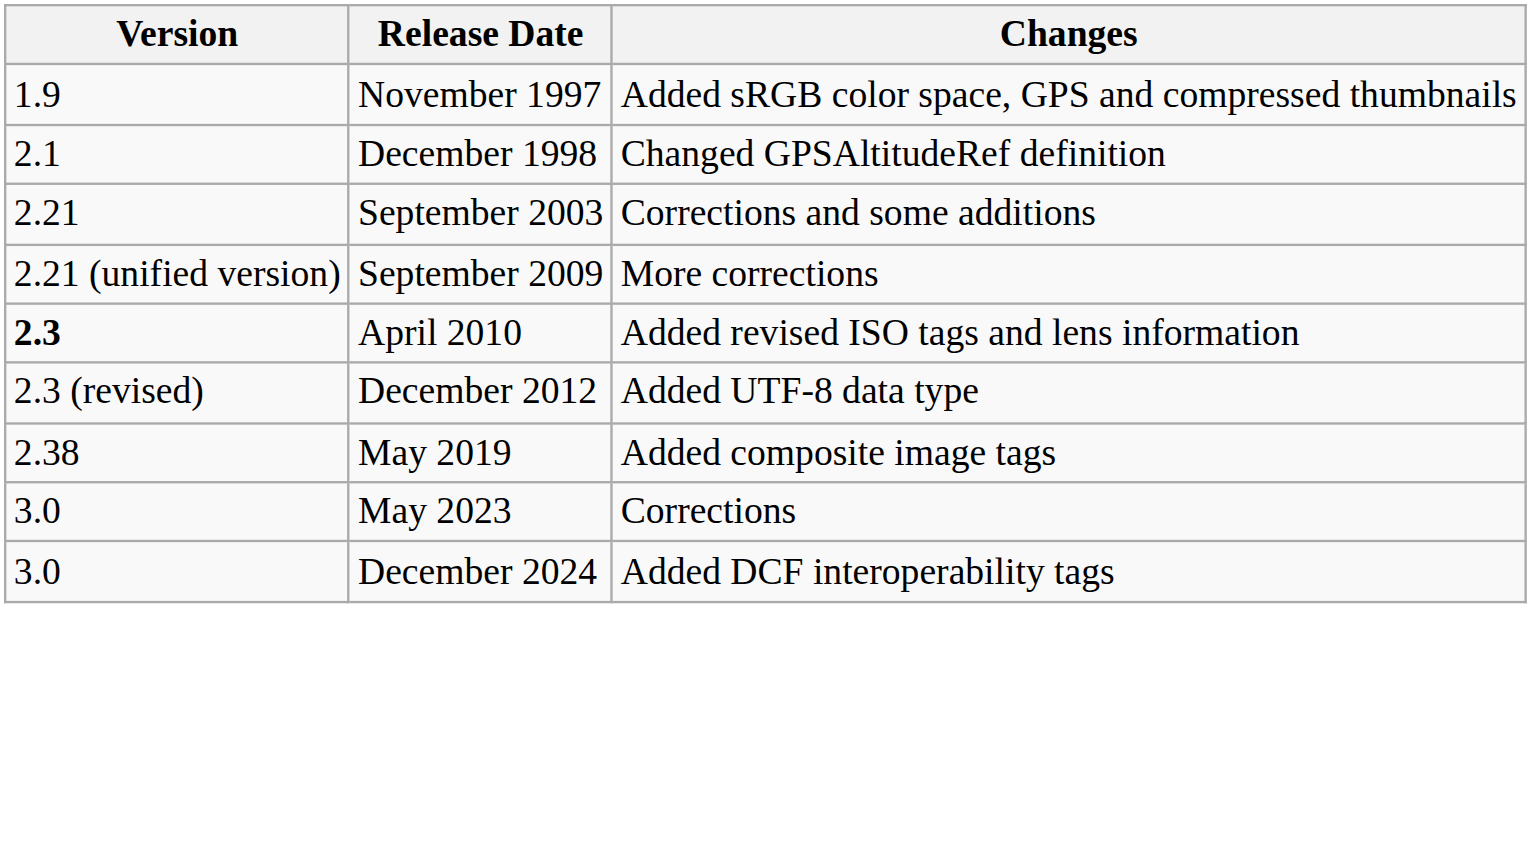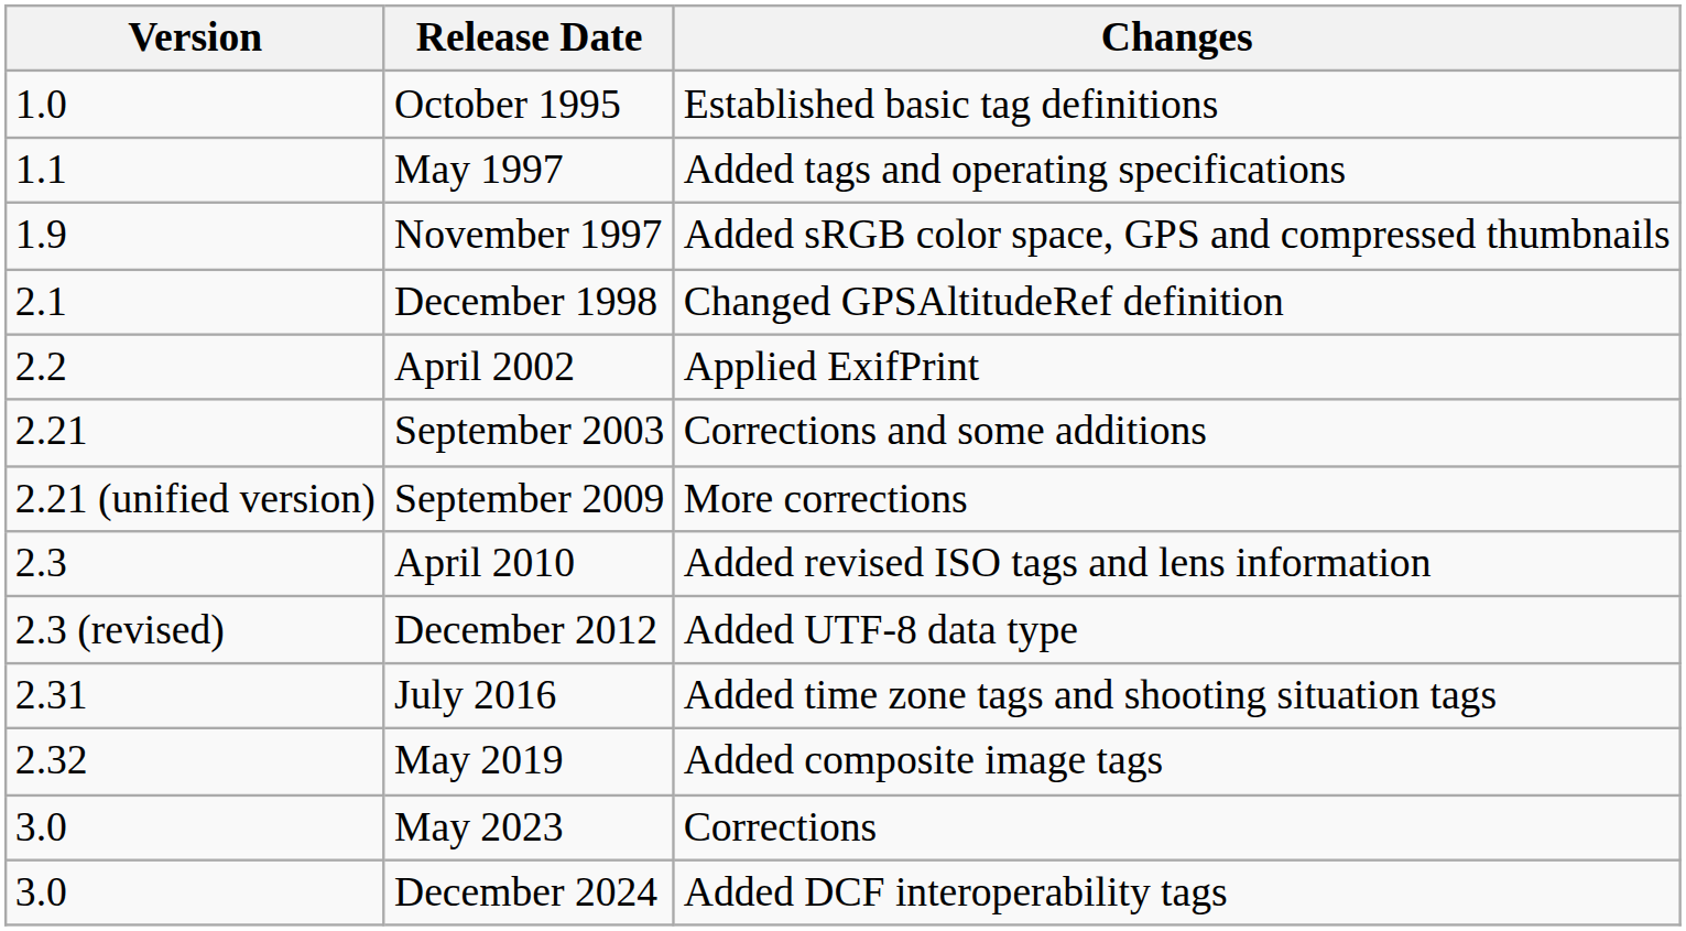 <table class="wikitable">
 <tr>
 <th>Version</th>
 <th>Release Date</th>
 <th>Changes</th>
+</tr>
+<tr>
+<td>1.0</td>
+<td>October 1995</td>
+<td>Established basic tag definitions</td>
+</tr>
+<tr>
+<td>1.1</td>
+<td>May 1997</td>
+<td>Added tags and operating specifications</td>
 </tr>
 <tr>
 <td>1.9</td>
 <td>November 1997</td>
 <td>Added sRGB color space, GPS and compressed thumbnails</td>
 </tr>
 <tr>
 <td>2.1</td>
 <td>December 1998</td>
 <td>Changed GPSAltitudeRef definition</td>
 </tr>
 <tr>
+<td>2.2</td>
+<td>April 2002</td>
+<td>Applied ExifPrint</td>
+</tr>
+<tr>
 <td>2.21</td>
 <td>September 2003</td>
 <td>Corrections and some additions</td>
 </tr>
 <tr>
 <td>2.21 (unified version)</td>
 <td>September 2009</td>
 <td>More corrections</td>
 </tr>
 <tr>
-<td><strong>2.3</strong></td>
+<td>2.3</td>
 <td>April 2010</td>
 <td>Added revised ISO tags and lens information</td>
 </tr>
 <tr>
 <td>2.3 (revised)</td>
 <td>December 2012</td>
 <td>Added UTF-8 data type</td>
 </tr>
 <tr>
-<td>2.38</td>
+<td>2.31</td>
+<td>July 2016</td>
+<td>Added time zone tags and shooting situation tags</td>
+</tr>
+<tr>
+<td>2.32</td>
 <td>May 2019</td>
 <td>Added composite image tags</td>
 </tr>
 <tr>
 <td>3.0</td>
 <td>May 2023</td>
 <td>Corrections</td>
 </tr>
 <tr>
 <td>3.0</td>
 <td>December 2024</td>
 <td>Added DCF interoperability tags</td>
 </tr>
 </table>
